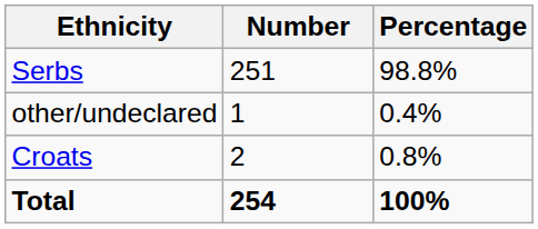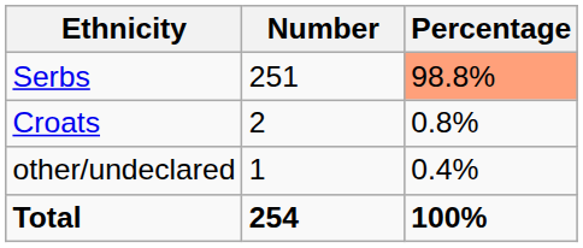 <table class="wikitable">
 <tr>
 <th width="100px">Ethnicity</th>
 <th width="80px">Number</th>
 <th width="80px">Percentage</th>
 </tr>
 <tr>
 <td><a href='#'>Serbs</a></td>
 <td>251</td>
-<td>98.8%</td>
+<td style="background: lightsalmon;">98.8%</td>
+</tr>
+<tr>
+<td><a href='#'>Croats</a></td>
+<td>2</td>
+<td>0.8%</td>
 </tr>
 <tr>
 <td>other/undeclared</td>
 <td>1</td>
 <td>0.4%</td>
 </tr>
 <tr>
-<td><a href='#'>Croats</a></td>
-<td>2</td>
-<td>0.8%</td>
-</tr>
-<tr>
 <td><strong>Total</strong></td>
 <td><strong>254</strong></td>
 <td><strong>100%</strong></td>
 </tr>
 </table>
